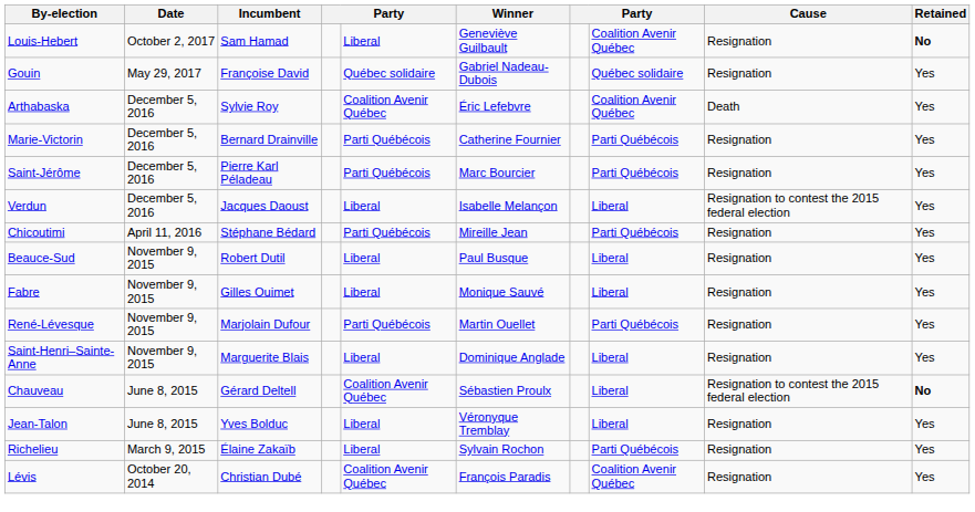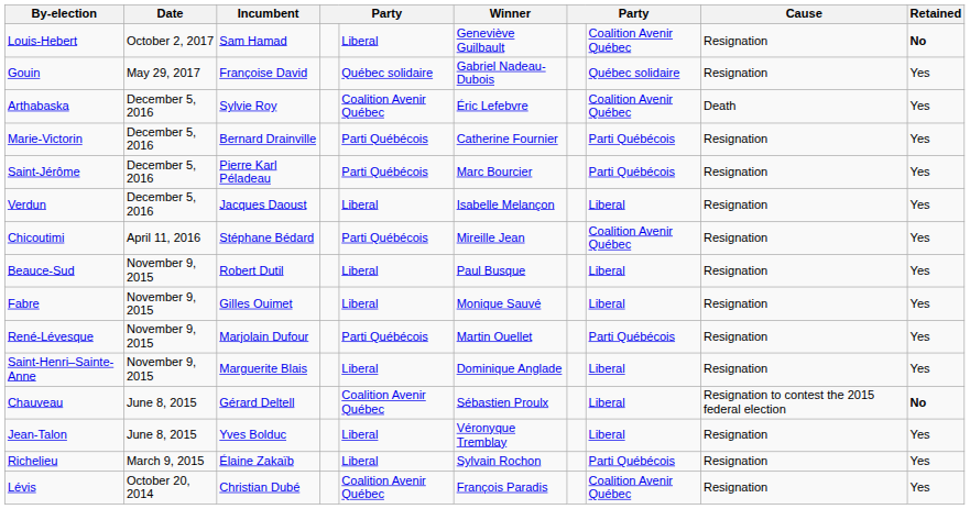 <table class=wikitable style="width:100%">
 <tr>
 <th>By-election</th>
 <th>Date</th>
 <th>Incumbent</th>
 <th colspan=2>Party</th>
 <th>Winner</th>
 <th colspan=2>Party</th>
 <th>Cause</th>
 <th>Retained</th>
 </tr>
 <tr>
 <td><a href='#'>Louis-Hebert</a></td>
 <td>October 2, 2017</td>
 <td><a href='#'>Sam Hamad</a></td>
 <td>    </td>
 <td><a href='#'>Liberal</a></td>
 <td><a href='#'>Geneviève Guilbault</a></td>
 <td>    </td>
 <td><a href='#'>Coalition Avenir Québec</a></td>
 <td>Resignation</td>
 <td><strong>No</strong></td>
 </tr>
 <tr>
 <td><a href='#'>Gouin</a></td>
 <td>May 29, 2017</td>
 <td><a href='#'>Françoise David</a></td>
 <td>    </td>
 <td><a href='#'>Québec solidaire</a></td>
 <td><a href='#'>Gabriel Nadeau-Dubois</a></td>
 <td>    </td>
 <td><a href='#'>Québec solidaire</a></td>
 <td>Resignation</td>
 <td>Yes</td>
 </tr>
 <tr>
 <td><a href='#'>Arthabaska</a></td>
 <td>December 5, 2016</td>
 <td><a href='#'>Sylvie Roy</a></td>
 <td>    </td>
 <td><a href='#'>Coalition Avenir Québec</a></td>
 <td><a href='#'>Éric Lefebvre</a></td>
 <td>    </td>
 <td><a href='#'>Coalition Avenir Québec</a></td>
 <td>Death</td>
 <td>Yes</td>
 </tr>
 <tr>
 <td><a href='#'>Marie-Victorin</a></td>
 <td>December 5, 2016</td>
 <td><a href='#'>Bernard Drainville</a></td>
 <td>    </td>
 <td><a href='#'>Parti Québécois</a></td>
 <td><a href='#'>Catherine Fournier</a></td>
 <td>    </td>
 <td><a href='#'>Parti Québécois</a></td>
 <td>Resignation</td>
 <td>Yes</td>
 </tr>
 <tr>
 <td><a href='#'>Saint-Jérôme</a></td>
 <td>December 5, 2016</td>
 <td><a href='#'>Pierre Karl Péladeau</a></td>
 <td>    </td>
 <td><a href='#'>Parti Québécois</a></td>
 <td><a href='#'>Marc Bourcier</a></td>
 <td>    </td>
 <td><a href='#'>Parti Québécois</a></td>
 <td>Resignation</td>
 <td>Yes</td>
 </tr>
 <tr>
 <td><a href='#'>Verdun</a></td>
 <td>December 5, 2016</td>
 <td><a href='#'>Jacques Daoust</a></td>
 <td>    </td>
 <td><a href='#'>Liberal</a></td>
 <td><a href='#'>Isabelle Melançon</a></td>
 <td>    </td>
 <td><a href='#'>Liberal</a></td>
-<td>Resignation to contest the 2015 federal election</td>
+<td>Resignation</td>
 <td>Yes</td>
 </tr>
 <tr>
 <td><a href='#'>Chicoutimi</a></td>
 <td>April 11, 2016</td>
 <td><a href='#'>Stéphane Bédard</a></td>
 <td>    </td>
 <td><a href='#'>Parti Québécois</a></td>
 <td><a href='#'>Mireille Jean</a></td>
 <td>    </td>
-<td><a href='#'>Parti Québécois</a></td>
+<td><a href='#'>Coalition Avenir Québec</a></td>
 <td>Resignation</td>
 <td>Yes</td>
 </tr>
 <tr>
 <td><a href='#'>Beauce-Sud</a></td>
 <td>November 9, 2015</td>
 <td><a href='#'>Robert Dutil</a></td>
 <td>    </td>
 <td><a href='#'>Liberal</a></td>
 <td><a href='#'>Paul Busque</a></td>
 <td>    </td>
 <td><a href='#'>Liberal</a></td>
 <td>Resignation</td>
 <td>Yes</td>
 </tr>
 <tr>
 <td><a href='#'>Fabre</a></td>
 <td>November 9, 2015</td>
 <td><a href='#'>Gilles Ouimet</a></td>
 <td>    </td>
 <td><a href='#'>Liberal</a></td>
 <td><a href='#'>Monique Sauvé</a></td>
 <td>    </td>
 <td><a href='#'>Liberal</a></td>
 <td>Resignation</td>
 <td>Yes</td>
 </tr>
 <tr>
 <td><a href='#'>René-Lévesque</a></td>
 <td>November 9, 2015</td>
 <td><a href='#'>Marjolain Dufour</a></td>
 <td>    </td>
 <td><a href='#'>Parti Québécois</a></td>
 <td><a href='#'>Martin Ouellet</a></td>
 <td>    </td>
 <td><a href='#'>Parti Québécois</a></td>
 <td>Resignation</td>
 <td>Yes</td>
 </tr>
 <tr>
 <td><a href='#'>Saint-Henri–Sainte-Anne</a></td>
 <td>November 9, 2015</td>
 <td><a href='#'>Marguerite Blais</a></td>
 <td>    </td>
 <td><a href='#'>Liberal</a></td>
 <td><a href='#'>Dominique Anglade</a></td>
 <td>    </td>
 <td><a href='#'>Liberal</a></td>
 <td>Resignation</td>
 <td>Yes</td>
 </tr>
 <tr>
 <td><a href='#'>Chauveau</a></td>
 <td>June 8, 2015</td>
 <td><a href='#'>Gérard Deltell</a></td>
 <td>    </td>
 <td><a href='#'>Coalition Avenir Québec</a></td>
 <td><a href='#'>Sébastien Proulx</a></td>
 <td>    </td>
 <td><a href='#'>Liberal</a></td>
 <td>Resignation to contest the 2015 federal election</td>
 <td><strong>No</strong></td>
 </tr>
 <tr>
 <td><a href='#'>Jean-Talon</a></td>
 <td>June 8, 2015</td>
 <td><a href='#'>Yves Bolduc</a></td>
 <td>    </td>
 <td><a href='#'>Liberal</a></td>
 <td><a href='#'>Véronyque Tremblay</a></td>
 <td>    </td>
 <td><a href='#'>Liberal</a></td>
 <td>Resignation</td>
 <td>Yes</td>
 </tr>
 <tr>
 <td><a href='#'>Richelieu</a></td>
 <td>March 9, 2015</td>
 <td><a href='#'>Élaine Zakaïb</a></td>
 <td>    </td>
 <td><a href='#'>Liberal</a></td>
 <td><a href='#'>Sylvain Rochon</a></td>
 <td>    </td>
 <td><a href='#'>Parti Québécois</a></td>
 <td>Resignation</td>
 <td>Yes</td>
 </tr>
 <tr>
 <td><a href='#'>Lévis</a></td>
 <td>October 20, 2014</td>
 <td><a href='#'>Christian Dubé</a></td>
 <td>    </td>
 <td><a href='#'>Coalition Avenir Québec</a></td>
 <td><a href='#'>François Paradis</a></td>
 <td>    </td>
 <td><a href='#'>Coalition Avenir Québec</a></td>
 <td>Resignation</td>
 <td>Yes</td>
 </tr>
 </table>
